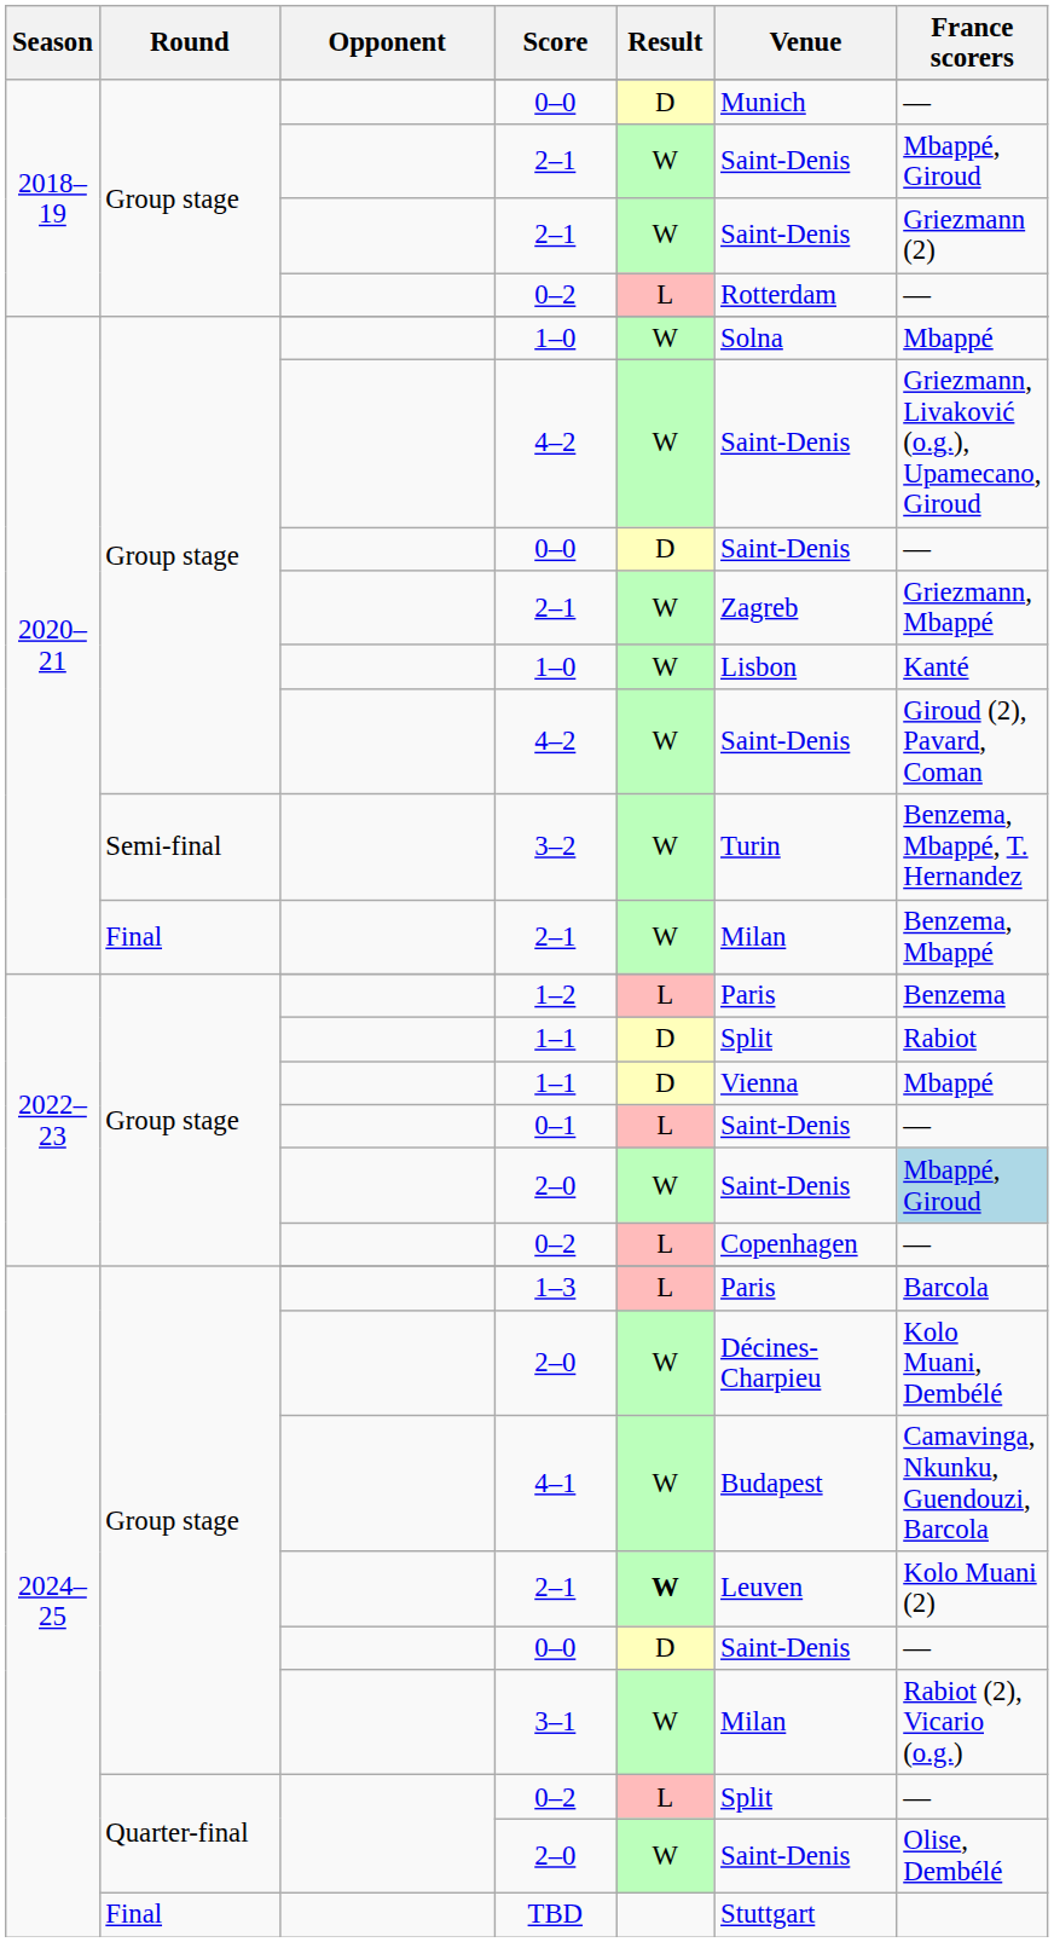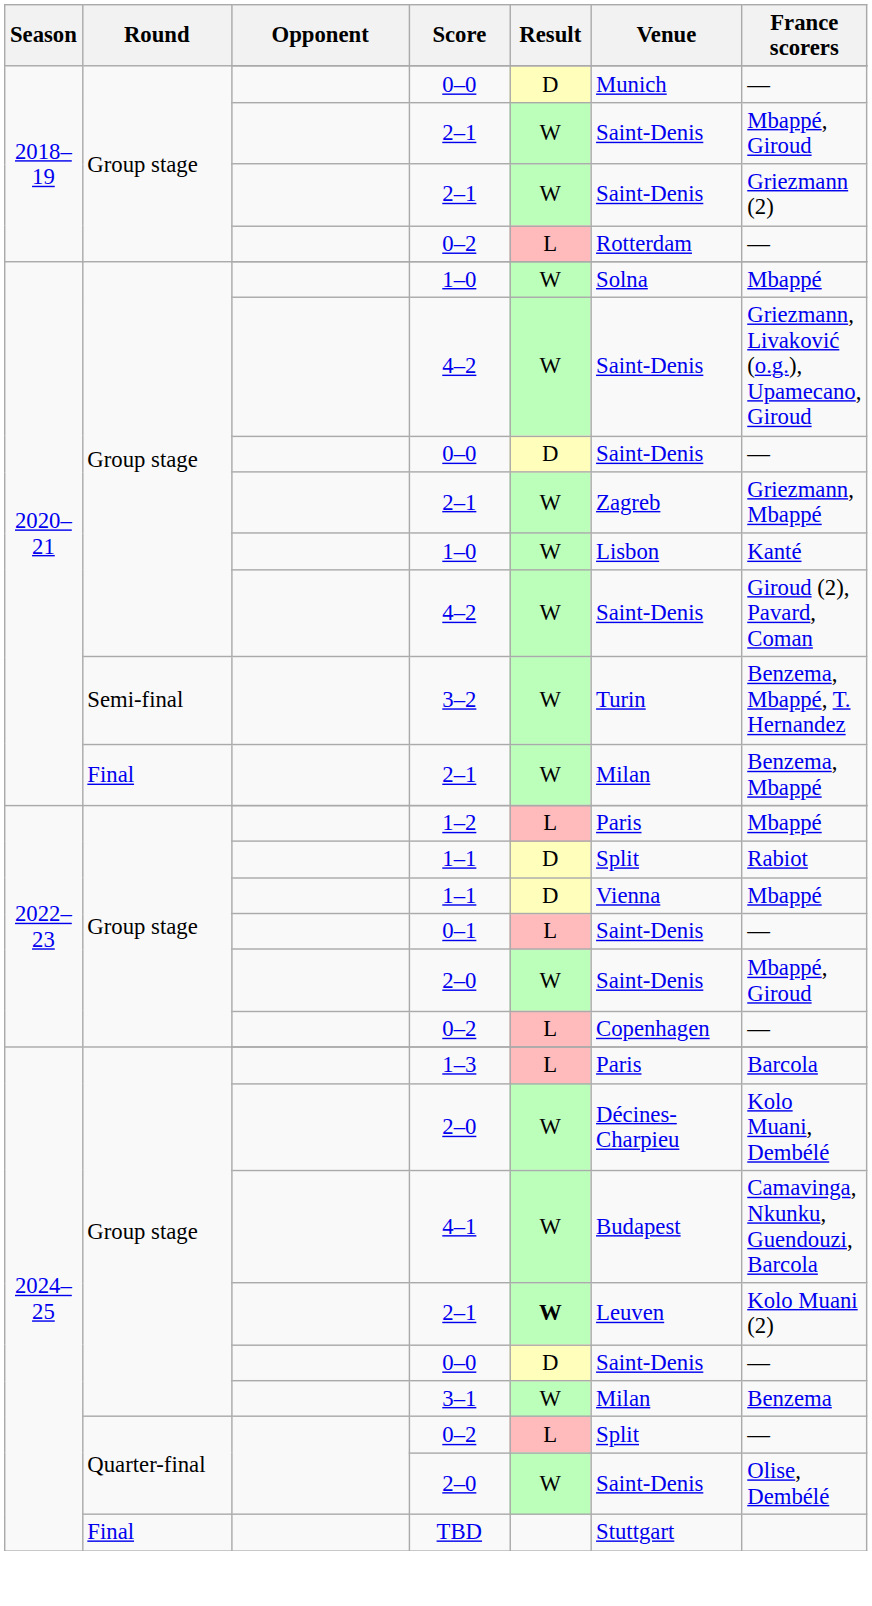 <table class="wikitable sortable" style="text-align:left;">
 <tr>
 <th>Season</th>
 <th width=100>Round</th>
 <th width=120>Opponent</th>
 <th width=65>Score</th>
 <th width=50>Result</th>
 <th width=100>Venue</th>
 <th>France scorers</th>
 </tr>
 <tr>
 <td rowspan="5" align=center>  <a href='#'>2018–19</a></td>
 <td rowspan="5">Group stage</td>
 </tr>
 <tr>
 <td></td>
 <td align=center><a href='#'>0–0</a></td>
 <td align=center bgcolor="#ffffbb">D</td>
 <td><a href='#'>Munich</a></td>
 <td>—</td>
 </tr>
 <tr>
 <td></td>
 <td align=center><a href='#'>2–1</a></td>
 <td align=center bgcolor="#bbffbb">W</td>
 <td><a href='#'>Saint-Denis</a></td>
 <td><a href='#'>Mbappé</a>, <a href='#'>Giroud</a></td>
 </tr>
 <tr>
 <td></td>
 <td align=center><a href='#'>2–1</a></td>
 <td align=center bgcolor="#bbffbb">W</td>
 <td><a href='#'>Saint-Denis</a></td>
 <td><a href='#'>Griezmann</a> (2)</td>
 </tr>
 <tr>
 <td></td>
 <td align=center><a href='#'>0–2</a></td>
 <td align=center bgcolor="#ffbbbb">L</td>
 <td><a href='#'>Rotterdam</a></td>
 <td>—</td>
 </tr>
 <tr>
 <td rowspan="9" align=center>  <a href='#'>2020–21</a></td>
 <td rowspan="7">Group stage</td>
 </tr>
 <tr>
 <td></td>
 <td align=center><a href='#'>1–0</a></td>
 <td align=center bgcolor="#bbffbb">W</td>
 <td><a href='#'>Solna</a></td>
 <td><a href='#'>Mbappé</a></td>
 </tr>
 <tr>
 <td></td>
 <td align=center><a href='#'>4–2</a></td>
 <td align=center bgcolor="#bbffbb">W</td>
 <td><a href='#'>Saint-Denis</a></td>
 <td><a href='#'>Griezmann</a>, <a href='#'>Livaković</a> (<a href='#'>o.g.</a>), <a href='#'>Upamecano</a>, <a href='#'>Giroud</a></td>
 </tr>
 <tr>
 <td></td>
 <td align=center><a href='#'>0–0</a></td>
 <td align=center bgcolor="#ffffbb">D</td>
 <td><a href='#'>Saint-Denis</a></td>
 <td>—</td>
 </tr>
 <tr>
 <td></td>
 <td align=center><a href='#'>2–1</a></td>
 <td align=center bgcolor="#bbffbb">W</td>
 <td><a href='#'>Zagreb</a></td>
 <td><a href='#'>Griezmann</a>, <a href='#'>Mbappé</a></td>
 </tr>
 <tr>
 <td></td>
 <td align=center><a href='#'>1–0</a></td>
 <td align=center bgcolor="#bbffbb">W</td>
 <td><a href='#'>Lisbon</a></td>
 <td><a href='#'>Kanté</a></td>
 </tr>
 <tr>
 <td></td>
 <td align=center><a href='#'>4–2</a></td>
 <td align=center bgcolor="#bbffbb">W</td>
 <td><a href='#'>Saint-Denis</a></td>
 <td><a href='#'>Giroud</a> (2), <a href='#'>Pavard</a>, <a href='#'>Coman</a></td>
 </tr>
 <tr>
 <td>Semi-final</td>
 <td></td>
 <td align=center><a href='#'>3–2</a></td>
 <td align=center bgcolor="#bbffbb">W</td>
 <td><a href='#'>Turin</a></td>
 <td><a href='#'>Benzema</a>, <a href='#'>Mbappé</a>, <a href='#'>T. Hernandez</a></td>
 </tr>
 <tr>
 <td><a href='#'>Final</a></td>
 <td></td>
 <td align=center><a href='#'>2–1</a></td>
 <td align=center bgcolor="#bbffbb">W</td>
 <td><a href='#'>Milan</a></td>
 <td><a href='#'>Benzema</a>, <a href='#'>Mbappé</a></td>
 </tr>
 <tr>
 <td rowspan="7" align=center>  <a href='#'>2022–23</a></td>
 <td rowspan="7">Group stage</td>
 </tr>
 <tr>
 <td></td>
 <td align=center><a href='#'>1–2</a></td>
 <td align=center bgcolor="#ffbbbb">L</td>
 <td><a href='#'>Paris</a></td>
-<td><a href='#'>Benzema</a></td>
+<td><a href='#'>Mbappé</a></td>
 </tr>
 <tr>
 <td></td>
 <td align=center><a href='#'>1–1</a></td>
 <td align=center bgcolor="#ffffbb">D</td>
 <td><a href='#'>Split</a></td>
 <td><a href='#'>Rabiot</a></td>
 </tr>
 <tr>
 <td></td>
 <td align=center><a href='#'>1–1</a></td>
 <td align=center bgcolor="#ffffbb">D</td>
 <td><a href='#'>Vienna</a></td>
 <td><a href='#'>Mbappé</a></td>
 </tr>
 <tr>
 <td></td>
 <td align=center><a href='#'>0–1</a></td>
 <td align=center bgcolor="#ffbbbb">L</td>
 <td><a href='#'>Saint-Denis</a></td>
 <td>—</td>
 </tr>
 <tr>
 <td></td>
 <td align=center><a href='#'>2–0</a></td>
 <td align=center bgcolor="#bbffbb">W</td>
 <td><a href='#'>Saint-Denis</a></td>
-<td style="background: lightblue;"><a href='#'>Mbappé</a>, <a href='#'>Giroud</a></td>
+<td><a href='#'>Mbappé</a>, <a href='#'>Giroud</a></td>
 </tr>
 <tr>
 <td></td>
 <td align=center><a href='#'>0–2</a></td>
 <td align=center bgcolor="#ffbbbb">L</td>
 <td><a href='#'>Copenhagen</a></td>
 <td>—</td>
 </tr>
 <tr>
 <td rowspan="10" align=center>  <a href='#'>2024–25</a></td>
 <td rowspan="7">Group stage</td>
 </tr>
 <tr>
 <td></td>
 <td align=center><a href='#'>1–3</a></td>
 <td align=center bgcolor="#ffbbbb">L</td>
 <td><a href='#'>Paris</a></td>
 <td><a href='#'>Barcola</a></td>
 </tr>
 <tr>
 <td></td>
 <td align=center><a href='#'>2–0</a></td>
 <td align=center bgcolor="#bbffbb">W</td>
 <td><a href='#'>Décines-Charpieu</a></td>
 <td><a href='#'>Kolo Muani</a>, <a href='#'>Dembélé</a></td>
 </tr>
 <tr>
 <td></td>
 <td align=center><a href='#'>4–1</a></td>
 <td align=center bgcolor="#bbffbb">W</td>
 <td><a href='#'>Budapest</a></td>
 <td><a href='#'>Camavinga</a>, <a href='#'>Nkunku</a>, <a href='#'>Guendouzi</a>, <a href='#'>Barcola</a></td>
 </tr>
 <tr>
 <td></td>
 <td align=center><a href='#'>2–1</a></td>
 <td align=center bgcolor="#bbffbb"><strong>W</strong></td>
 <td><a href='#'>Leuven</a></td>
 <td><a href='#'>Kolo Muani</a> (2)</td>
 </tr>
 <tr>
 <td></td>
 <td align=center><a href='#'>0–0</a></td>
 <td align=center bgcolor="#ffffbb">D</td>
 <td><a href='#'>Saint-Denis</a></td>
 <td>—</td>
 </tr>
 <tr>
 <td></td>
 <td align=center><a href='#'>3–1</a></td>
 <td align=center bgcolor="#bbffbb">W</td>
 <td><a href='#'>Milan</a></td>
-<td><a href='#'>Rabiot</a> (2), <a href='#'>Vicario</a> (<a href='#'>o.g.</a>)</td>
+<td><a href='#'>Benzema</a></td>
 </tr>
 <tr>
 <td rowspan="2">Quarter-final</td>
 <td rowspan="2"></td>
 <td align=center><a href='#'>0–2</a></td>
 <td align=center bgcolor="#ffbbbb">L</td>
 <td><a href='#'>Split</a></td>
 <td>—</td>
 </tr>
 <tr>
 <td align=center><a href='#'>2–0</a>  </td>
 <td align=center bgcolor="#bbffbb">W</td>
 <td><a href='#'>Saint-Denis</a></td>
 <td><a href='#'>Olise</a>, <a href='#'>Dembélé</a></td>
 </tr>
 <tr>
 <td><a href='#'>Final</a></td>
 <td></td>
 <td align=center><a href='#'>TBD</a></td>
 <td></td>
 <td><a href='#'>Stuttgart</a></td>
 <td></td>
 </tr>
 </table>
